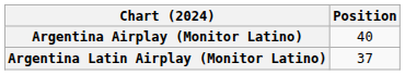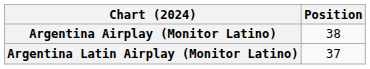 <table class="wikitable sortable plainrowheaders" style="text-align:center">
 <tr>
 <th scope="col">Chart (2024)</th>
 <th scope="col">Position</th>
 </tr>
 <tr>
 <th scope="row">Argentina Airplay (Monitor Latino)</th>
-<td>40</td>
+<td>38</td>
 </tr>
 <tr>
 <th scope="row">Argentina Latin Airplay (Monitor Latino)</th>
 <td>37</td>
 </tr>
 </table>
